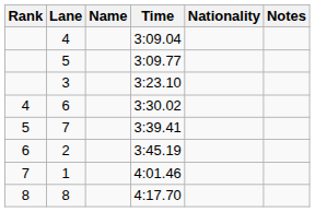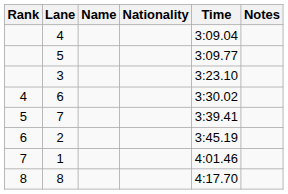 <table class="wikitable sortable" style="text-align:center">
 <tr>
 <th>Rank</th>
 <th>Lane</th>
 <th>Name</th>
+<th>Nationality</th>
 <th>Time</th>
-<th>Nationality</th>
 <th>Notes</th>
 </tr>
 <tr>
 <td></td>
 <td>4</td>
 <td align=left></td>
+<td align=left></td>
 <td>3:09.04</td>
-<td align=left></td>
 <td><strong></strong></td>
 </tr>
 <tr>
 <td></td>
 <td>5</td>
 <td align=left></td>
+<td align=left></td>
 <td>3:09.77</td>
-<td align=left></td>
 <td></td>
 </tr>
 <tr>
 <td></td>
 <td>3</td>
 <td align=left></td>
+<td align=left></td>
 <td>3:23.10</td>
-<td align=left></td>
 <td></td>
 </tr>
 <tr>
 <td>4</td>
 <td>6</td>
 <td align=left></td>
+<td align=left></td>
 <td>3:30.02</td>
-<td align=left></td>
 <td></td>
 </tr>
 <tr>
 <td>5</td>
 <td>7</td>
 <td align=left></td>
+<td align=left></td>
 <td>3:39.41</td>
-<td align=left></td>
 <td></td>
 </tr>
 <tr>
 <td>6</td>
 <td>2</td>
 <td align=left></td>
+<td align=left></td>
 <td>3:45.19</td>
-<td align=left></td>
 <td></td>
 </tr>
 <tr>
 <td>7</td>
 <td>1</td>
 <td align=left></td>
+<td align=left></td>
 <td>4:01.46</td>
-<td align=left></td>
 <td></td>
 </tr>
 <tr>
 <td>8</td>
 <td>8</td>
 <td align=left></td>
+<td align=left></td>
 <td>4:17.70</td>
-<td align=left></td>
 <td></td>
 </tr>
 </table>
